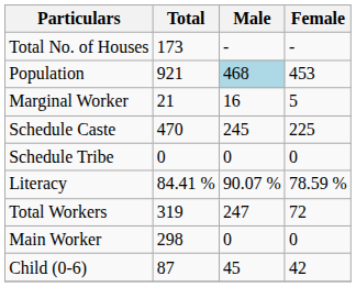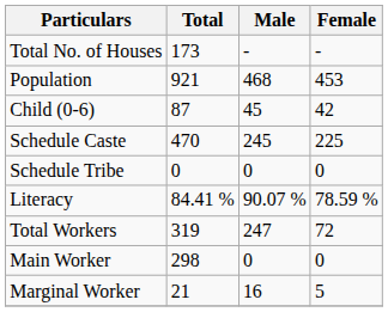 <table class="wikitable sortable">
 <tr>
 <th>Particulars</th>
 <th>Total</th>
 <th>Male</th>
 <th>Female</th>
 </tr>
 <tr>
 <td>Total No. of Houses</td>
 <td>173</td>
 <td>-</td>
 <td>-</td>
 </tr>
 <tr>
 <td>Population</td>
 <td>921</td>
-<td style="background: lightblue;">468</td>
+<td>468</td>
 <td>453</td>
 </tr>
 <tr>
-<td>Marginal Worker</td>
-<td>21</td>
-<td>16</td>
-<td>5</td>
+<td>Child (0-6)</td>
+<td>87</td>
+<td>45</td>
+<td>42</td>
 </tr>
 <tr>
 <td>Schedule Caste</td>
 <td>470</td>
 <td>245</td>
 <td>225</td>
 </tr>
 <tr>
 <td>Schedule Tribe</td>
 <td>0</td>
 <td>0</td>
 <td>0</td>
 </tr>
 <tr>
 <td>Literacy</td>
 <td>84.41 %</td>
 <td>90.07 %</td>
 <td>78.59 %</td>
 </tr>
 <tr>
 <td>Total Workers</td>
 <td>319</td>
 <td>247</td>
 <td>72</td>
 </tr>
 <tr>
 <td>Main Worker</td>
 <td>298</td>
 <td>0</td>
 <td>0</td>
 </tr>
 <tr>
-<td>Child (0-6)</td>
-<td>87</td>
-<td>45</td>
-<td>42</td>
+<td>Marginal Worker</td>
+<td>21</td>
+<td>16</td>
+<td>5</td>
 </tr>
 <tr>
 </tr>
 </table>
